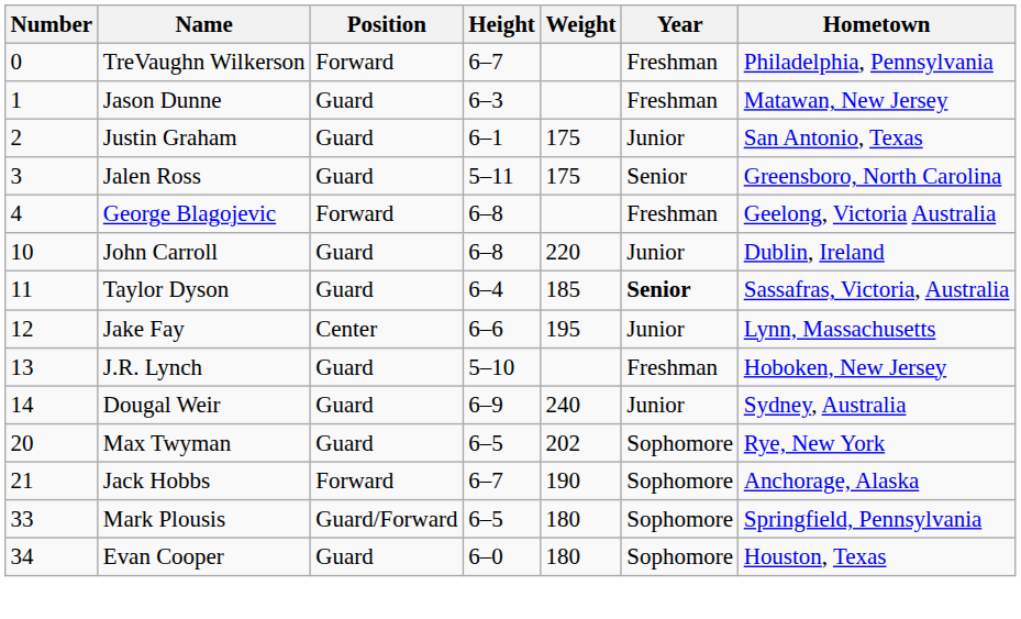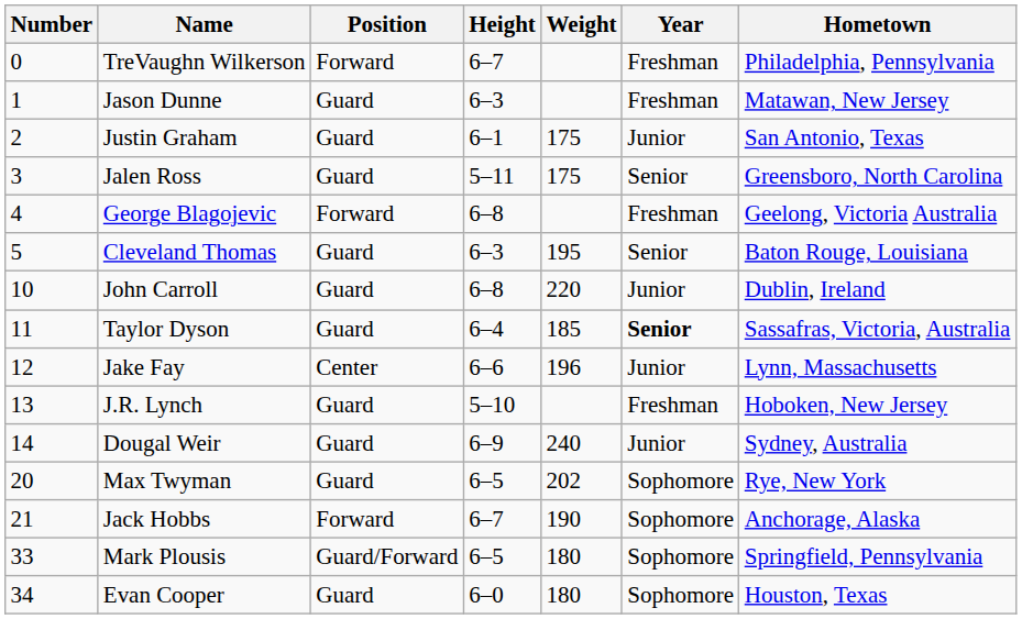 <table class="wikitable sortable" style="font-size: 95%;">
 <tr>
 <th>Number</th>
 <th>Name</th>
 <th>Position</th>
 <th>Height</th>
 <th>Weight</th>
 <th>Year</th>
 <th>Hometown</th>
 </tr>
 <tr>
 <td>0</td>
 <td>TreVaughn Wilkerson</td>
 <td>Forward</td>
 <td>6–7</td>
 <td></td>
 <td>Freshman</td>
 <td><a href='#'>Philadelphia</a>, <a href='#'>Pennsylvania</a></td>
 </tr>
 <tr>
 <td>1</td>
 <td>Jason Dunne</td>
 <td>Guard</td>
 <td>6–3</td>
 <td></td>
 <td>Freshman</td>
 <td><a href='#'>Matawan, New Jersey</a></td>
 </tr>
 <tr>
 <td>2</td>
 <td>Justin Graham</td>
 <td>Guard</td>
 <td>6–1</td>
 <td>175</td>
 <td>Junior</td>
 <td><a href='#'>San Antonio</a>, <a href='#'>Texas</a></td>
 </tr>
 <tr>
 <td>3</td>
 <td>Jalen Ross</td>
 <td>Guard</td>
 <td>5–11</td>
 <td>175</td>
 <td>Senior</td>
 <td><a href='#'>Greensboro, North Carolina</a></td>
 </tr>
 <tr>
 <td>4</td>
 <td><a href='#'>George Blagojevic</a></td>
 <td>Forward</td>
 <td>6–8</td>
 <td></td>
 <td>Freshman</td>
 <td><a href='#'>Geelong</a>, <a href='#'>Victoria</a> <a href='#'>Australia</a></td>
 </tr>
 <tr>
+<td>5</td>
+<td><a href='#'>Cleveland Thomas</a></td>
+<td>Guard</td>
+<td>6–3</td>
+<td>195</td>
+<td>Senior</td>
+<td><a href='#'>Baton Rouge, Louisiana</a></td>
+</tr>
+<tr>
 <td>10</td>
 <td>John Carroll</td>
 <td>Guard</td>
 <td>6–8</td>
 <td>220</td>
 <td>Junior</td>
 <td><a href='#'>Dublin</a>, <a href='#'>Ireland</a></td>
 </tr>
 <tr>
 <td>11</td>
 <td>Taylor Dyson</td>
 <td>Guard</td>
 <td>6–4</td>
 <td>185</td>
 <td><strong>Senior</strong></td>
 <td><a href='#'>Sassafras, Victoria</a>, <a href='#'>Australia</a></td>
 </tr>
 <tr>
 <td>12</td>
 <td>Jake Fay</td>
 <td>Center</td>
 <td>6–6</td>
-<td>195</td>
+<td>196</td>
 <td>Junior</td>
 <td><a href='#'>Lynn, Massachusetts</a></td>
 </tr>
 <tr>
 <td>13</td>
 <td>J.R. Lynch</td>
 <td>Guard</td>
 <td>5–10</td>
 <td></td>
 <td>Freshman</td>
 <td><a href='#'>Hoboken, New Jersey</a></td>
 </tr>
 <tr>
 <td>14</td>
 <td>Dougal Weir</td>
 <td>Guard</td>
 <td>6–9</td>
 <td>240</td>
 <td>Junior</td>
 <td><a href='#'>Sydney</a>, <a href='#'>Australia</a></td>
 </tr>
 <tr>
 <td>20</td>
 <td>Max Twyman</td>
 <td>Guard</td>
 <td>6–5</td>
 <td>202</td>
 <td>Sophomore</td>
 <td><a href='#'>Rye, New York</a></td>
 </tr>
 <tr>
 <td>21</td>
 <td>Jack Hobbs</td>
 <td>Forward</td>
 <td>6–7</td>
 <td>190</td>
 <td>Sophomore</td>
 <td><a href='#'>Anchorage, Alaska</a></td>
 </tr>
 <tr>
 <td>33</td>
 <td>Mark Plousis</td>
 <td>Guard/Forward</td>
 <td>6–5</td>
 <td>180</td>
 <td>Sophomore</td>
 <td><a href='#'>Springfield, Pennsylvania</a></td>
 </tr>
 <tr>
 <td>34</td>
 <td>Evan Cooper</td>
 <td>Guard</td>
 <td>6–0</td>
 <td>180</td>
 <td>Sophomore</td>
 <td><a href='#'>Houston</a>, <a href='#'>Texas</a></td>
 </tr>
 </table>
